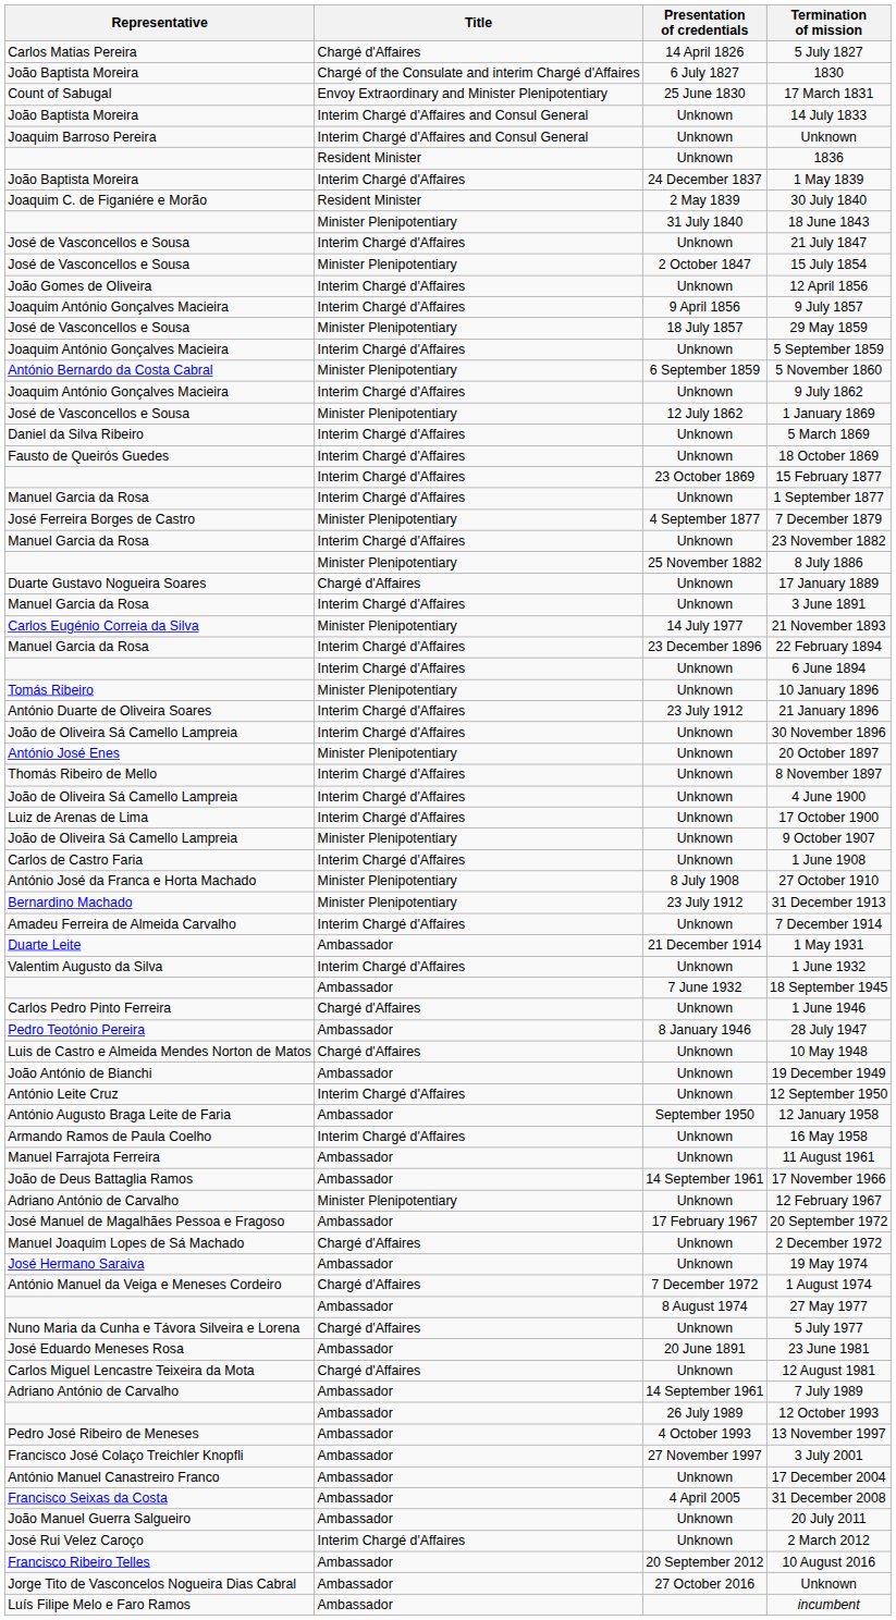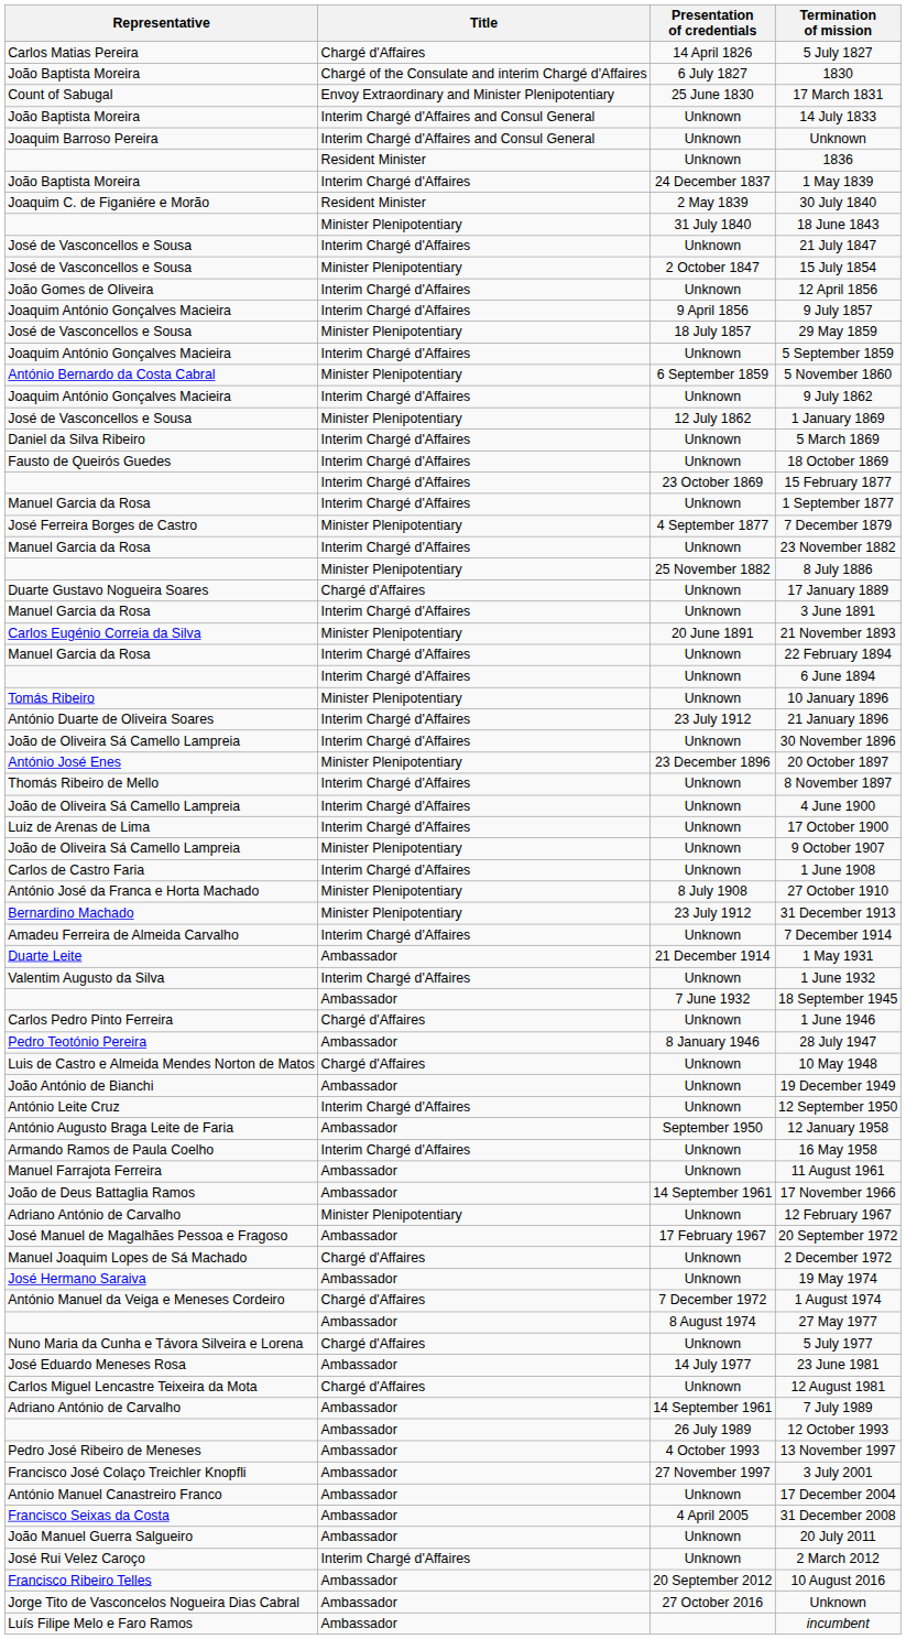 <table class=wikitable>
 <tr>
 <th>Representative</th>
 <th>Title</th>
 <th>Presentation<br>of credentials</th>
 <th>Termination<br>of mission</th>
 </tr>
 <tr>
 <td>Carlos Matias Pereira</td>
 <td>Chargé d'Affaires</td>
 <td align=center>14 April 1826</td>
 <td align=center>5 July 1827</td>
 </tr>
 <tr>
 <td>João Baptista Moreira</td>
 <td>Chargé of the Consulate and interim Chargé d'Affaires</td>
 <td align=center>6 July 1827</td>
 <td align=center>1830</td>
 </tr>
 <tr>
 <td>Count of Sabugal</td>
 <td>Envoy Extraordinary and Minister Plenipotentiary</td>
 <td align=center>25 June 1830</td>
 <td align=center>17 March 1831</td>
 </tr>
 <tr>
 <td>João Baptista Moreira</td>
 <td>Interim Chargé d'Affaires and Consul General</td>
 <td align=center>Unknown</td>
 <td align=center>14 July 1833</td>
 </tr>
 <tr>
 <td>Joaquim Barroso Pereira</td>
 <td>Interim Chargé d'Affaires and Consul General</td>
 <td align=center>Unknown</td>
 <td align=center>Unknown</td>
 </tr>
 <tr>
 <td></td>
 <td>Resident Minister</td>
 <td align=center>Unknown</td>
 <td align=center>1836</td>
 </tr>
 <tr>
 <td>João Baptista Moreira</td>
 <td>Interim Chargé d'Affaires</td>
 <td align=center>24 December 1837</td>
 <td align=center>1 May 1839</td>
 </tr>
 <tr>
 <td>Joaquim C. de Figaniére e Morão</td>
 <td>Resident Minister</td>
 <td align=center>2 May 1839</td>
 <td align=center>30 July 1840</td>
 </tr>
 <tr>
 <td></td>
 <td>Minister Plenipotentiary</td>
 <td align=center>31 July 1840</td>
 <td align=center>18 June 1843</td>
 </tr>
 <tr>
 <td>José de Vasconcellos e Sousa</td>
 <td>Interim Chargé d'Affaires</td>
 <td align=center>Unknown</td>
 <td align=center>21 July 1847</td>
 </tr>
 <tr>
 <td>José de Vasconcellos e Sousa</td>
 <td>Minister Plenipotentiary</td>
 <td align=center>2 October 1847</td>
 <td align=center>15 July 1854</td>
 </tr>
 <tr>
 <td>João Gomes de Oliveira</td>
 <td>Interim Chargé d'Affaires</td>
 <td align=center>Unknown</td>
 <td align=center>12 April 1856</td>
 </tr>
 <tr>
 <td>Joaquim António Gonçalves Macieira</td>
 <td>Interim Chargé d'Affaires</td>
 <td align=center>9 April 1856</td>
 <td align=center>9 July 1857</td>
 </tr>
 <tr>
 <td>José de Vasconcellos e Sousa</td>
 <td>Minister Plenipotentiary</td>
 <td align=center>18 July 1857</td>
 <td align=center>29 May 1859</td>
 </tr>
 <tr>
 <td>Joaquim António Gonçalves Macieira</td>
 <td>Interim Chargé d'Affaires</td>
 <td align=center>Unknown</td>
 <td align=center>5 September 1859</td>
 </tr>
 <tr>
 <td><a href='#'>António Bernardo da Costa Cabral</a></td>
 <td>Minister Plenipotentiary</td>
 <td align=center>6 September 1859</td>
 <td align=center>5 November 1860</td>
 </tr>
 <tr>
 <td>Joaquim António Gonçalves Macieira</td>
 <td>Interim Chargé d'Affaires</td>
 <td align=center>Unknown</td>
 <td align=center>9 July 1862</td>
 </tr>
 <tr>
 <td>José de Vasconcellos e Sousa</td>
 <td>Minister Plenipotentiary</td>
 <td align=center>12 July 1862</td>
 <td align=center>1 January 1869</td>
 </tr>
 <tr>
 <td>Daniel da Silva Ribeiro</td>
 <td>Interim Chargé d'Affaires</td>
 <td align=center>Unknown</td>
 <td align=center>5 March 1869</td>
 </tr>
 <tr>
 <td>Fausto de Queirós Guedes</td>
 <td>Interim Chargé d'Affaires</td>
 <td align=center>Unknown</td>
 <td align=center>18 October 1869</td>
 </tr>
 <tr>
 <td></td>
 <td>Interim Chargé d'Affaires</td>
 <td align=center>23 October 1869</td>
 <td align=center>15 February 1877</td>
 </tr>
 <tr>
 <td>Manuel Garcia da Rosa</td>
 <td>Interim Chargé d'Affaires</td>
 <td align=center>Unknown</td>
 <td align=center>1 September 1877</td>
 </tr>
 <tr>
 <td>José Ferreira Borges de Castro</td>
 <td>Minister Plenipotentiary</td>
 <td align=center>4 September 1877</td>
 <td align=center>7 December 1879</td>
 </tr>
 <tr>
 <td>Manuel Garcia da Rosa</td>
 <td>Interim Chargé d'Affaires</td>
 <td align=center>Unknown</td>
 <td align=center>23 November 1882</td>
 </tr>
 <tr>
 <td></td>
 <td>Minister Plenipotentiary</td>
 <td align=center>25 November 1882</td>
 <td align=center>8 July 1886</td>
 </tr>
 <tr>
 <td>Duarte Gustavo Nogueira Soares</td>
 <td>Chargé d'Affaires</td>
 <td align=center>Unknown</td>
 <td align=center>17 January 1889</td>
 </tr>
 <tr>
 <td>Manuel Garcia da Rosa</td>
 <td>Interim Chargé d'Affaires</td>
 <td align=center>Unknown</td>
 <td align=center>3 June 1891</td>
 </tr>
 <tr>
 <td><a href='#'>Carlos Eugénio Correia da Silva</a></td>
 <td>Minister Plenipotentiary</td>
-<td align=center>14 July 1977</td>
+<td align=center>20 June 1891</td>
 <td align=center>21 November 1893</td>
 </tr>
 <tr>
 <td>Manuel Garcia da Rosa</td>
 <td>Interim Chargé d'Affaires</td>
-<td align=center>23 December 1896</td>
+<td align=center>Unknown</td>
 <td align=center>22 February 1894</td>
 </tr>
 <tr>
 <td></td>
 <td>Interim Chargé d'Affaires</td>
 <td align=center>Unknown</td>
 <td align=center>6 June 1894</td>
 </tr>
 <tr>
 <td><a href='#'>Tomás Ribeiro</a></td>
 <td>Minister Plenipotentiary</td>
 <td align=center>Unknown</td>
 <td align=center>10 January 1896</td>
 </tr>
 <tr>
 <td>António Duarte de Oliveira Soares</td>
 <td>Interim Chargé d'Affaires</td>
 <td align=center>23 July 1912</td>
 <td align=center>21 January 1896</td>
 </tr>
 <tr>
 <td>João de Oliveira Sá Camello Lampreia</td>
 <td>Interim Chargé d'Affaires</td>
 <td align=center>Unknown</td>
 <td align=center>30 November 1896</td>
 </tr>
 <tr>
 <td><a href='#'>António José Enes</a></td>
 <td>Minister Plenipotentiary</td>
-<td align=center>Unknown</td>
+<td align=center>23 December 1896</td>
 <td align=center>20 October 1897</td>
 </tr>
 <tr>
 <td>Thomás Ribeiro de Mello</td>
 <td>Interim Chargé d'Affaires</td>
 <td align=center>Unknown</td>
 <td align=center>8 November 1897</td>
 </tr>
 <tr>
 <td>João de Oliveira Sá Camello Lampreia</td>
 <td>Interim Chargé d'Affaires</td>
 <td align=center>Unknown</td>
 <td align=center>4 June 1900</td>
 </tr>
 <tr>
 <td>Luiz de Arenas de Lima</td>
 <td>Interim Chargé d'Affaires</td>
 <td align=center>Unknown</td>
 <td align=center>17 October 1900</td>
 </tr>
 <tr>
 <td>João de Oliveira Sá Camello Lampreia</td>
 <td>Minister Plenipotentiary</td>
 <td align=center>Unknown</td>
 <td align=center>9 October 1907</td>
 </tr>
 <tr>
 <td>Carlos de Castro Faria</td>
 <td>Interim Chargé d'Affaires</td>
 <td align=center>Unknown</td>
 <td align=center>1 June 1908</td>
 </tr>
 <tr>
 <td>António José da Franca e Horta Machado</td>
 <td>Minister Plenipotentiary</td>
 <td align=center>8 July 1908</td>
 <td align=center>27 October 1910</td>
 </tr>
 <tr>
 <td><a href='#'>Bernardino Machado</a></td>
 <td>Minister Plenipotentiary</td>
 <td align=center>23 July 1912</td>
 <td align=center>31 December 1913</td>
 </tr>
 <tr>
 <td>Amadeu Ferreira de Almeida Carvalho</td>
 <td>Interim Chargé d'Affaires</td>
 <td align=center>Unknown</td>
 <td align=center>7 December 1914</td>
 </tr>
 <tr>
 <td><a href='#'>Duarte Leite</a></td>
 <td>Ambassador</td>
 <td align=center>21 December 1914</td>
 <td align=center>1 May 1931</td>
 </tr>
 <tr>
 <td>Valentim Augusto da Silva</td>
 <td>Interim Chargé d'Affaires</td>
 <td align=center>Unknown</td>
 <td align=center>1 June 1932</td>
 </tr>
 <tr>
 <td></td>
 <td>Ambassador</td>
 <td align=center>7 June 1932</td>
 <td align=center>18 September 1945</td>
 </tr>
 <tr>
 <td>Carlos Pedro Pinto Ferreira</td>
 <td>Chargé d'Affaires</td>
 <td align=center>Unknown</td>
 <td align=center>1 June 1946</td>
 </tr>
 <tr>
 <td><a href='#'>Pedro Teotónio Pereira</a></td>
 <td>Ambassador</td>
 <td align=center>8 January 1946</td>
 <td align=center>28 July 1947</td>
 </tr>
 <tr>
 <td>Luis de Castro e Almeida Mendes Norton de Matos</td>
 <td>Chargé d'Affaires</td>
 <td align=center>Unknown</td>
 <td align=center>10 May 1948</td>
 </tr>
 <tr>
 <td>João António de Bianchi</td>
 <td>Ambassador</td>
 <td align=center>Unknown</td>
 <td align=center>19 December 1949</td>
 </tr>
 <tr>
 <td>António Leite Cruz</td>
 <td>Interim Chargé d'Affaires</td>
 <td align=center>Unknown</td>
 <td align=center>12 September 1950</td>
 </tr>
 <tr>
 <td>António Augusto Braga Leite de Faria</td>
 <td>Ambassador</td>
 <td align=center>September 1950</td>
 <td align=center>12 January 1958</td>
 </tr>
 <tr>
 <td>Armando Ramos de Paula Coelho</td>
 <td>Interim Chargé d'Affaires</td>
 <td align=center>Unknown</td>
 <td align=center>16 May 1958</td>
 </tr>
 <tr>
 <td>Manuel Farrajota Ferreira</td>
 <td>Ambassador</td>
 <td align=center>Unknown</td>
 <td align=center>11 August 1961</td>
 </tr>
 <tr>
 <td>João de Deus Battaglia Ramos</td>
 <td>Ambassador</td>
 <td align=center>14 September 1961</td>
 <td align=center>17 November 1966</td>
 </tr>
 <tr>
 <td>Adriano António de Carvalho</td>
 <td>Minister Plenipotentiary</td>
 <td align=center>Unknown</td>
 <td align=center>12 February 1967</td>
 </tr>
 <tr>
 <td>José Manuel de Magalhães Pessoa e Fragoso</td>
 <td>Ambassador</td>
 <td align=center>17 February 1967</td>
 <td align=center>20 September 1972</td>
 </tr>
 <tr>
 <td>Manuel Joaquim Lopes de Sá Machado</td>
 <td>Chargé d'Affaires</td>
 <td align=center>Unknown</td>
 <td align=center>2 December 1972</td>
 </tr>
 <tr>
 <td><a href='#'>José Hermano Saraiva</a></td>
 <td>Ambassador</td>
 <td align=center>Unknown</td>
 <td align=center>19 May 1974</td>
 </tr>
 <tr>
 <td>António Manuel da Veiga e Meneses Cordeiro</td>
 <td>Chargé d'Affaires</td>
 <td align=center>7 December 1972</td>
 <td align=center>1 August 1974</td>
 </tr>
 <tr>
 <td></td>
 <td>Ambassador</td>
 <td align=center>8 August 1974</td>
 <td align=center>27 May 1977</td>
 </tr>
 <tr>
 <td>Nuno Maria da Cunha e Távora Silveira e Lorena</td>
 <td>Chargé d'Affaires</td>
 <td align=center>Unknown</td>
 <td align=center>5 July 1977</td>
 </tr>
 <tr>
 <td>José Eduardo Meneses Rosa</td>
 <td>Ambassador</td>
-<td align=center>20 June 1891</td>
+<td align=center>14 July 1977</td>
 <td align=center>23 June 1981</td>
 </tr>
 <tr>
 <td>Carlos Miguel Lencastre Teixeira da Mota</td>
 <td>Chargé d'Affaires</td>
 <td align=center>Unknown</td>
 <td align=center>12 August 1981</td>
 </tr>
 <tr>
 <td>Adriano António de Carvalho</td>
 <td>Ambassador</td>
 <td align=center>14 September 1961</td>
 <td align=center>7 July 1989</td>
 </tr>
 <tr>
 <td></td>
 <td>Ambassador</td>
 <td align=center>26 July 1989</td>
 <td align=center>12 October 1993</td>
 </tr>
 <tr>
 <td>Pedro José Ribeiro de Meneses</td>
 <td>Ambassador</td>
 <td align=center>4 October 1993</td>
 <td align=center>13 November 1997</td>
 </tr>
 <tr>
 <td>Francisco José Colaço Treichler Knopfli</td>
 <td>Ambassador</td>
 <td align=center>27 November 1997</td>
 <td align=center>3 July 2001</td>
 </tr>
 <tr>
 <td>António Manuel Canastreiro Franco</td>
 <td>Ambassador</td>
 <td align=center>Unknown</td>
 <td align=center>17 December 2004</td>
 </tr>
 <tr>
 <td><a href='#'>Francisco Seixas da Costa</a></td>
 <td>Ambassador</td>
 <td align=center>4 April 2005</td>
 <td align=center>31 December 2008</td>
 </tr>
 <tr>
 <td>João Manuel Guerra Salgueiro</td>
 <td>Ambassador</td>
 <td align=center>Unknown</td>
 <td align=center>20 July 2011</td>
 </tr>
 <tr>
 <td>José Rui Velez Caroço</td>
 <td>Interim Chargé d'Affaires</td>
 <td align=center>Unknown</td>
 <td align=center>2 March 2012</td>
 </tr>
 <tr>
 <td><a href='#'>Francisco Ribeiro Telles</a></td>
 <td>Ambassador</td>
 <td align=center>20 September 2012</td>
 <td align=center>10 August 2016</td>
 </tr>
 <tr>
 <td>Jorge Tito de Vasconcelos Nogueira Dias Cabral</td>
 <td>Ambassador</td>
 <td align=center>27 October 2016</td>
 <td align=center>Unknown</td>
 </tr>
 <tr>
 <td>Luís Filipe Melo e Faro Ramos</td>
 <td>Ambassador</td>
 <td align=center></td>
 <td align=center><em>incumbent</em></td>
 </tr>
 </table>
